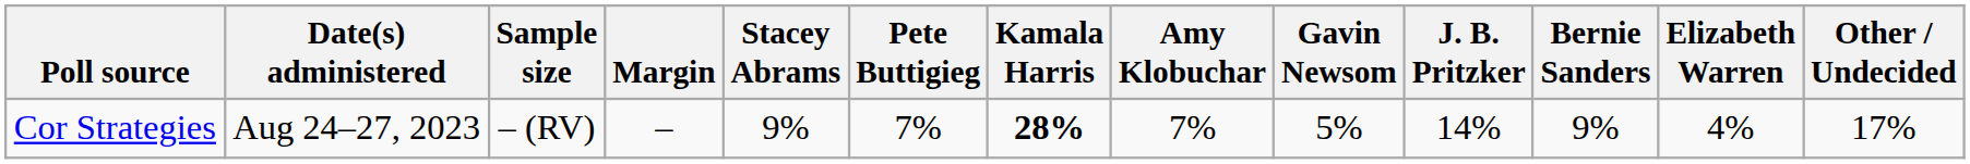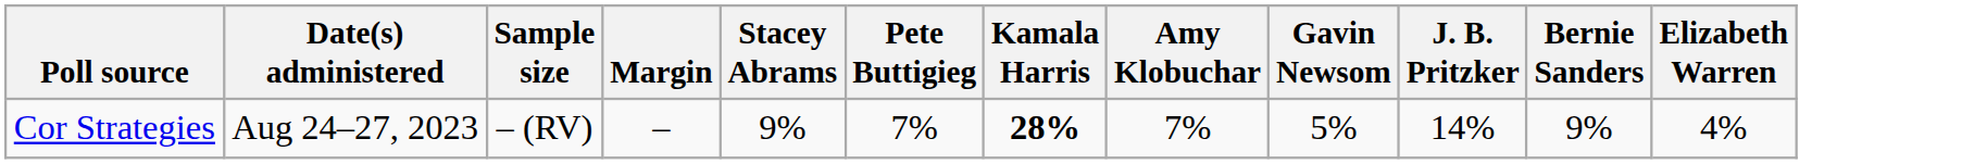 <table class="wikitable tpl-blanktable" style="font-size:90%;text-align:center;">
 <tr valign=bottom style="font-size:90%;">
 <th>Poll source</th>
 <th>Date(s)<br>administered</th>
 <th>Sample<br>size</th>
 <th>Margin<br></th>
 <th>Stacey<br>Abrams</th>
 <th>Pete<br>Buttigieg</th>
 <th>Kamala<br>Harris</th>
 <th>Amy<br>Klobuchar</th>
 <th>Gavin<br>Newsom</th>
 <th>J. B.<br>Pritzker</th>
 <th>Bernie<br>Sanders</th>
 <th>Elizabeth<br>Warren</th>
-<th>Other /<br>Undecided</th>
 </tr>
 <tr>
 <td><a href='#'>Cor Strategies</a></td>
 <td>Aug 24–27, 2023</td>
 <td>– (RV)</td>
 <td>–</td>
 <td>9%</td>
 <td>7%</td>
 <td><strong>28%</strong></td>
 <td>7%</td>
 <td>5%</td>
 <td>14%</td>
 <td>9%</td>
 <td>4%</td>
-<td>17%</td>
 </tr>
 </table>
